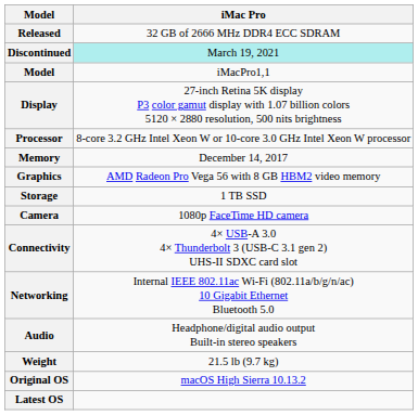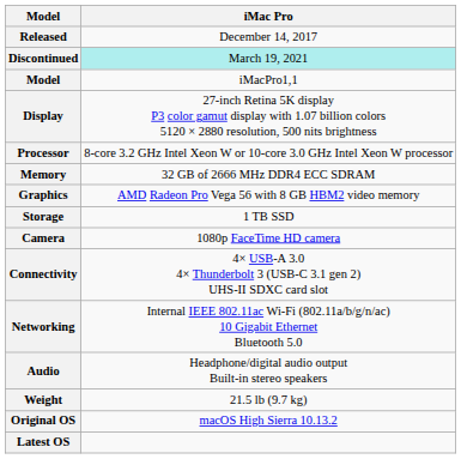 <table class="wikitable mw-collapsible" style="font-size:small; text-align:center">
 <tr>
 <th>Model</th>
 <th>iMac Pro</th>
 </tr>
 <tr>
 <th>Released</th>
-<td>32 GB of 2666 MHz DDR4 ECC SDRAM<br></td>
+<td>December 14, 2017</td>
 </tr>
 <tr>
 <th>Discontinued</th>
 <td style="background: paleturquoise;">March 19, 2021</td>
 </tr>
 <tr>
 <th>Model</th>
 <td>iMacPro1,1</td>
 </tr>
 <tr>
 <th>Display</th>
 <td>27-inch Retina 5K display<br><a href='#'>P3</a> <a href='#'>color gamut</a> display with 1.07 billion colors<br>5120 × 2880 resolution, 500 nits brightness</td>
 </tr>
 <tr>
 <th>Processor</th>
 <td>8-core 3.2 GHz Intel Xeon W or 10-core 3.0 GHz Intel Xeon W processor<br></td>
 </tr>
 <tr>
 <th>Memory</th>
-<td>December 14, 2017</td>
+<td>32 GB of 2666 MHz DDR4 ECC SDRAM<br></td>
 </tr>
 <tr>
 <th>Graphics</th>
 <td colspan=2><a href='#'>AMD</a> <a href='#'>Radeon Pro</a> Vega 56 with 8 GB <a href='#'>HBM2</a> video memory<br></td>
 </tr>
 <tr>
 <th>Storage</th>
 <td colspan=2>1 TB SSD<br></td>
 </tr>
 <tr>
 <th>Camera</th>
 <td colspan=2>1080p <a href='#'>FaceTime HD camera</a></td>
 </tr>
 <tr>
 <th>Connectivity</th>
 <td colspan=2>4× <a href='#'>USB</a>-A 3.0<br>4× <a href='#'>Thunderbolt</a> 3 (USB-C 3.1 gen 2)<br>UHS-II SDXC card slot</td>
 </tr>
 <tr>
 <th>Networking</th>
 <td colspan=2>Internal <a href='#'>IEEE 802.11ac</a> Wi-Fi (802.11a/b/g/n/ac)<br><a href='#'>10 Gigabit Ethernet</a><br>Bluetooth 5.0</td>
 </tr>
 <tr>
 <th>Audio</th>
 <td colspan=2>Headphone/digital audio output<br>Built-in stereo speakers</td>
 </tr>
 <tr>
 <th>Weight</th>
 <td colspan=2>21.5 lb (9.7 kg)</td>
 </tr>
 <tr>
 <th>Original OS</th>
 <td colspan=2><a href='#'>macOS High Sierra 10.13.2</a></td>
 </tr>
 <tr>
 <th>Latest OS</th>
 <td colspan="2"></td>
 </tr>
 </table>
